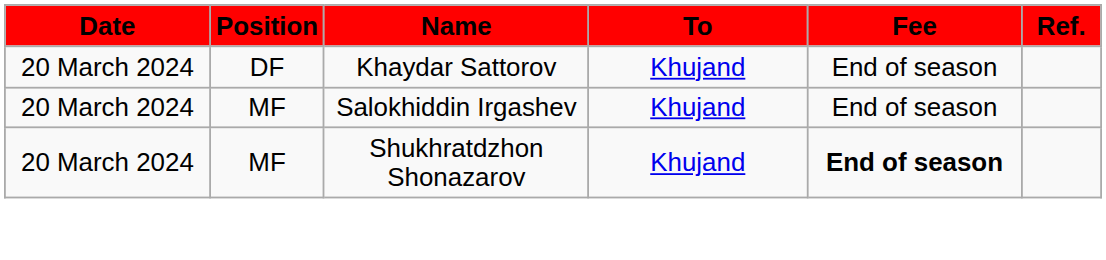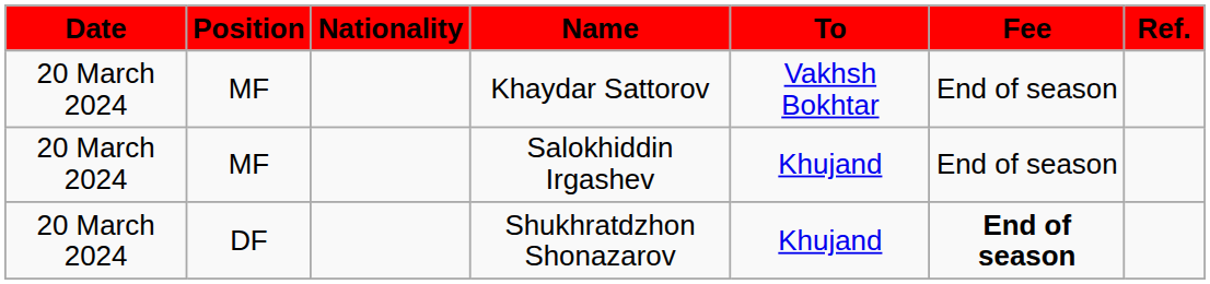 <table class="wikitable"  style="text-align:center; font-size:90%; ">
 <tr>
 <th style="background:#FF0000; color:#000000; width:200px;">Date</th>
 <th style="background:#FF0000; color:#000000; width:50px;">Position</th>
+<th style="background:#FF0000; color:#000000; width:50px;">Nationality</th>
 <th style="background:#FF0000; color:#000000; width:200px;">Name</th>
 <th style="background:#FF0000; color:#000000; width:200px;">To</th>
 <th style="background:#FF0000; color:#000000; width:200px;">Fee</th>
 <th style="background:#FF0000; color:#000000; width:50px;">Ref.</th>
 </tr>
 <tr>
 <td>20 March 2024</td>
-<td>DF</td>
+<td>MF</td>
+<td></td>
 <td>Khaydar Sattorov</td>
-<td><a href='#'>Khujand</a></td>
+<td><a href='#'>Vakhsh Bokhtar</a></td>
 <td>End of season</td>
 <td></td>
 </tr>
 <tr>
 <td>20 March 2024</td>
 <td>MF</td>
+<td></td>
 <td>Salokhiddin Irgashev</td>
 <td><a href='#'>Khujand</a></td>
 <td>End of season</td>
 <td></td>
 </tr>
 <tr>
 <td>20 March 2024</td>
-<td>MF</td>
+<td>DF</td>
+<td></td>
 <td>Shukhratdzhon Shonazarov</td>
 <td><a href='#'>Khujand</a></td>
 <td><strong>End of season</strong></td>
 <td></td>
 </tr>
 </table>
